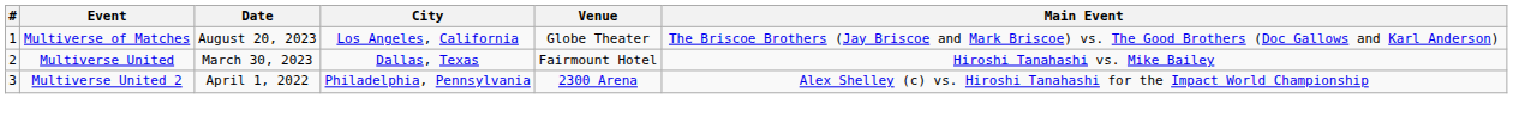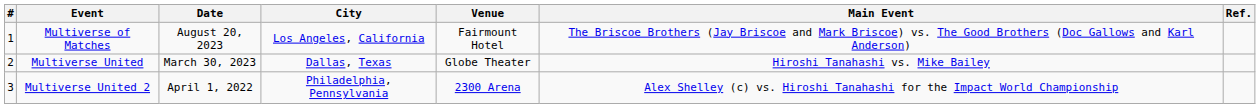 <table class="mw-datatable wikitable sortable succession-box" style="font-size:85%; text-align:center;" width="100%">
 <tr>
 <th>#</th>
 <th>Event</th>
 <th>Date</th>
 <th>City</th>
 <th>Venue</th>
 <th>Main Event</th>
+<th>Ref.</th>
 </tr>
 <tr>
 <td>1</td>
 <td><a href='#'>Multiverse of Matches</a></td>
 <td>August 20, 2023</td>
 <td><a href='#'>Los Angeles</a>, <a href='#'>California</a></td>
-<td>Globe Theater</td>
+<td>Fairmount Hotel</td>
 <td><a href='#'>The Briscoe Brothers</a> (<a href='#'>Jay Briscoe</a> and <a href='#'>Mark Briscoe</a>) vs. <a href='#'>The Good Brothers</a> (<a href='#'>Doc Gallows</a> and <a href='#'>Karl Anderson</a>)</td>
+<td></td>
 </tr>
 <tr>
 <td>2</td>
 <td><a href='#'>Multiverse United</a></td>
 <td>March 30, 2023</td>
 <td><a href='#'>Dallas</a>, <a href='#'>Texas</a></td>
-<td>Fairmount Hotel</td>
+<td>Globe Theater</td>
 <td><a href='#'>Hiroshi Tanahashi</a> vs. <a href='#'>Mike Bailey</a></td>
+<td></td>
 </tr>
 <tr>
 <td>3</td>
 <td><a href='#'>Multiverse United 2</a></td>
 <td>April 1, 2022</td>
 <td><a href='#'>Philadelphia</a>, <a href='#'>Pennsylvania</a></td>
 <td><a href='#'>2300 Arena</a></td>
 <td><a href='#'>Alex Shelley</a> (c) vs. <a href='#'>Hiroshi Tanahashi</a> for the <a href='#'>Impact World Championship</a></td>
+<td></td>
 </tr>
 </table>
